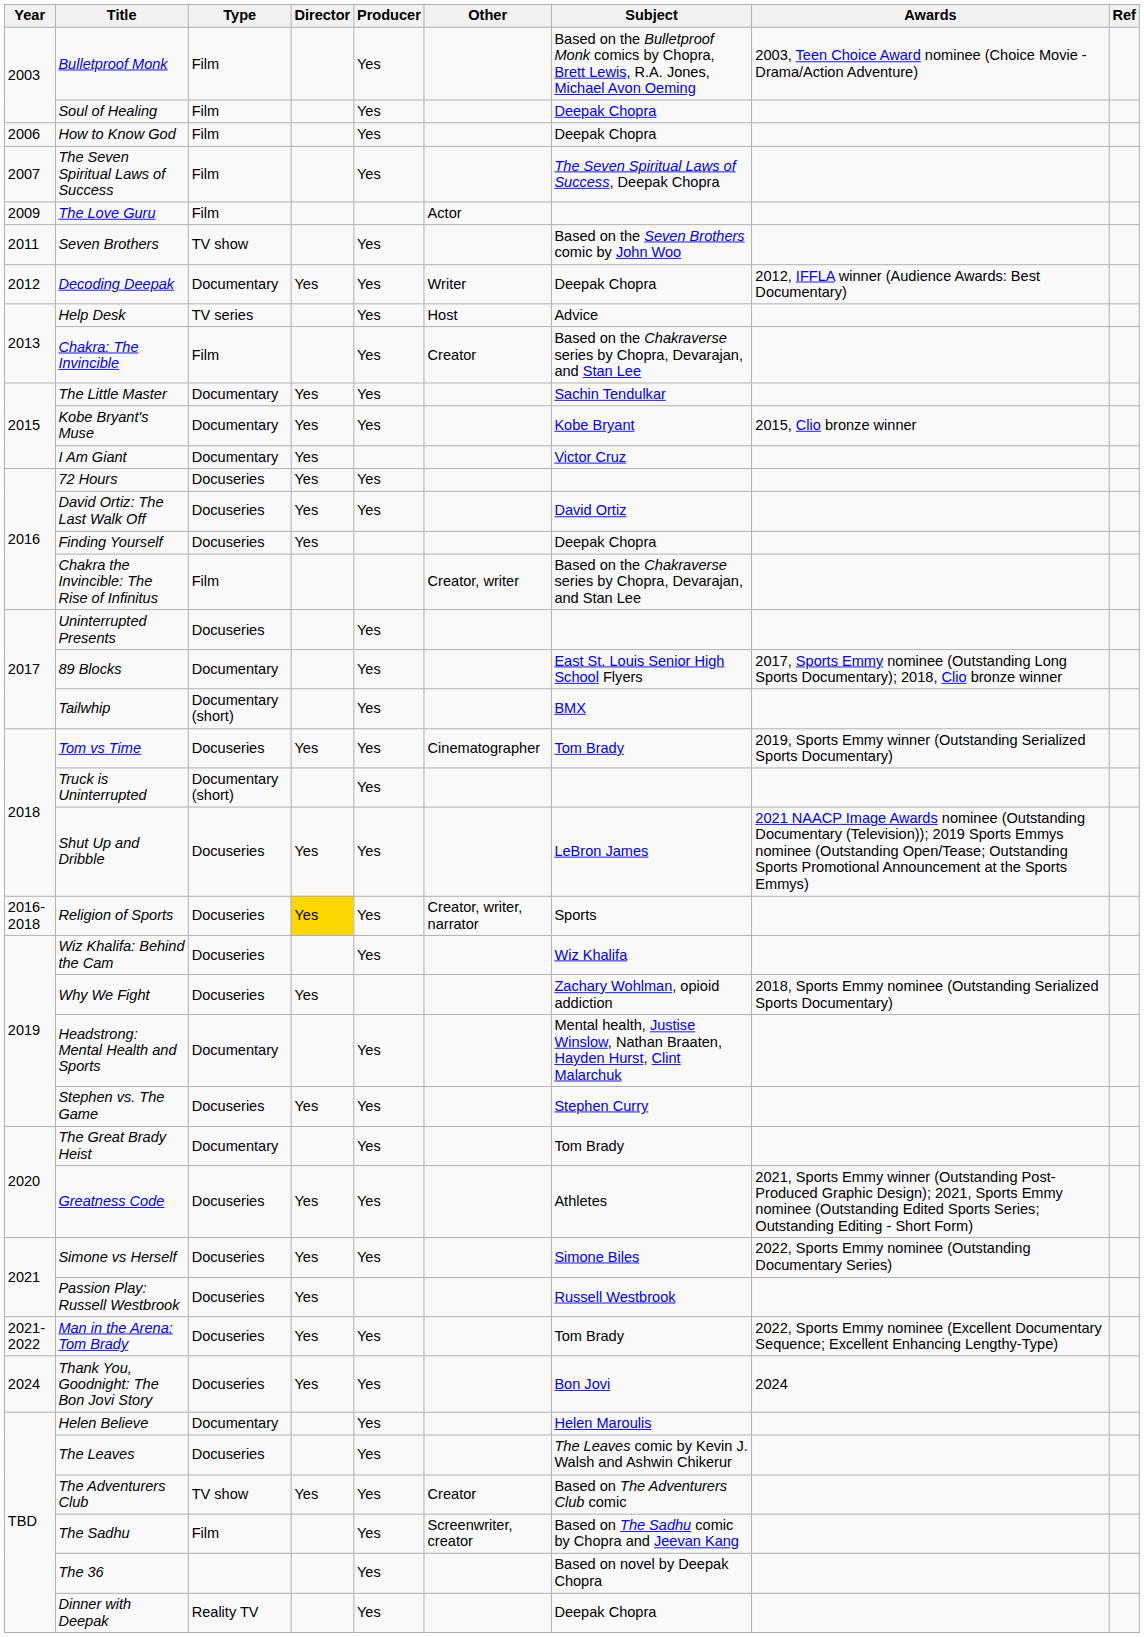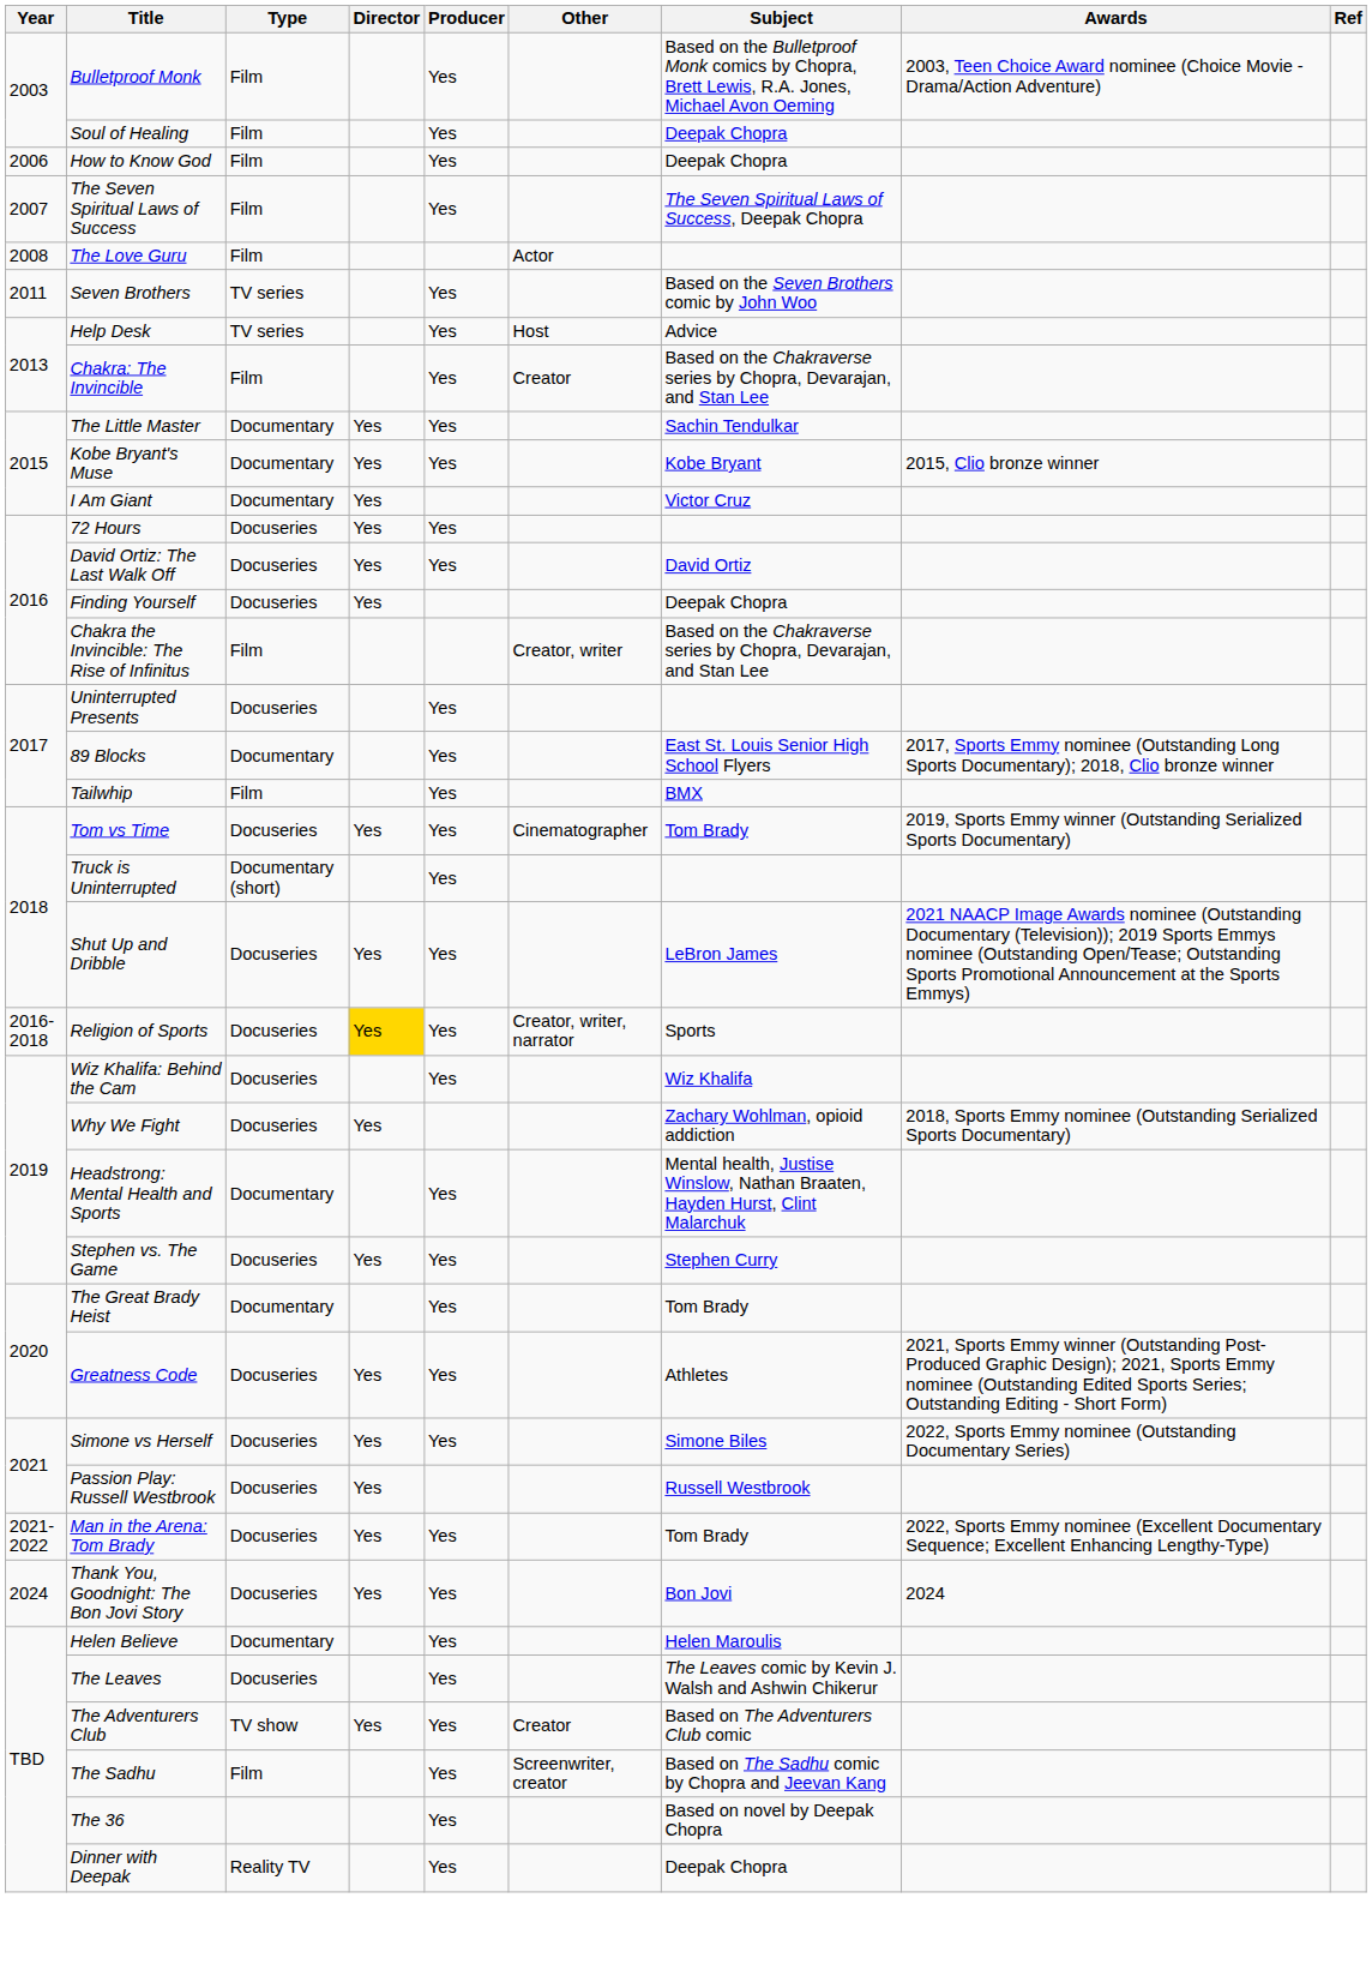 <table class="wikitable sortable">
 <tr>
 <th>Year</th>
 <th>Title</th>
 <th>Type</th>
 <th>Director</th>
 <th>Producer</th>
 <th>Other</th>
 <th>Subject</th>
 <th>Awards</th>
 <th>Ref</th>
 </tr>
 <tr>
 <td rowspan="2">2003</td>
 <td><em><a href='#'>Bulletproof Monk</a></em></td>
 <td>Film</td>
 <td></td>
 <td>Yes</td>
 <td></td>
 <td>Based on the <em>Bulletproof Monk</em> comics by Chopra, <a href='#'>Brett Lewis</a>, R.A. Jones, <a href='#'>Michael Avon Oeming</a></td>
 <td>2003, <a href='#'>Teen Choice Award</a> nominee (Choice Movie - Drama/Action Adventure)</td>
 <td></td>
 </tr>
 <tr>
 <td><em>Soul of Healing</em></td>
 <td>Film</td>
 <td></td>
 <td>Yes</td>
 <td></td>
 <td><a href='#'>Deepak Chopra</a></td>
 <td></td>
 <td></td>
 </tr>
 <tr>
 <td>2006</td>
 <td><em>How to Know God</em></td>
 <td>Film</td>
 <td></td>
 <td>Yes</td>
 <td></td>
 <td>Deepak Chopra</td>
 <td></td>
 <td></td>
 </tr>
 <tr>
 <td>2007</td>
 <td><em>The Seven Spiritual Laws of Success</em></td>
 <td>Film</td>
 <td></td>
 <td>Yes</td>
 <td></td>
 <td><em><a href='#'>The Seven Spiritual Laws of Success</a></em>, Deepak Chopra</td>
 <td></td>
 <td></td>
 </tr>
 <tr>
-<td>2009</td>
+<td>2008</td>
 <td><em><a href='#'>The Love Guru</a></em></td>
 <td>Film</td>
 <td></td>
 <td></td>
 <td>Actor</td>
 <td></td>
 <td></td>
 <td></td>
 </tr>
 <tr>
 <td>2011</td>
 <td><em>Seven Brothers</em></td>
-<td>TV show</td>
+<td>TV series</td>
 <td></td>
 <td>Yes</td>
 <td></td>
 <td>Based on the <em><a href='#'>Seven Brothers</a></em> comic by <a href='#'>John Woo</a></td>
 <td></td>
-<td></td>
-</tr>
-<tr>
-<td>2012</td>
-<td><em><a href='#'>Decoding Deepak</a></em></td>
-<td>Documentary</td>
-<td>Yes</td>
-<td>Yes</td>
-<td>Writer</td>
-<td>Deepak Chopra</td>
-<td>2012, <a href='#'>IFFLA</a> winner (Audience Awards: Best Documentary)</td>
 <td></td>
 </tr>
 <tr>
 <td rowspan="2">2013</td>
 <td><em>Help Desk</em></td>
 <td>TV series</td>
 <td></td>
 <td>Yes</td>
 <td>Host</td>
 <td>Advice</td>
 <td></td>
 <td></td>
 </tr>
 <tr>
 <td><em><a href='#'>Chakra: The Invincible</a></em></td>
 <td>Film</td>
 <td></td>
 <td>Yes</td>
 <td>Creator</td>
 <td>Based on the <em>Chakraverse</em> series by Chopra, Devarajan, and <a href='#'>Stan Lee</a></td>
 <td></td>
 <td></td>
 </tr>
 <tr>
 <td rowspan="3">2015</td>
 <td><em>The Little Master</em></td>
 <td>Documentary</td>
 <td>Yes</td>
 <td>Yes</td>
 <td></td>
 <td><a href='#'>Sachin Tendulkar</a></td>
 <td></td>
 <td></td>
 </tr>
 <tr>
 <td><em>Kobe Bryant's Muse</em></td>
 <td>Documentary</td>
 <td>Yes</td>
 <td>Yes</td>
 <td></td>
 <td><a href='#'>Kobe Bryant</a></td>
 <td>2015, <a href='#'>Clio</a> bronze winner</td>
 <td></td>
 </tr>
 <tr>
 <td><em>I Am Giant</em></td>
 <td>Documentary</td>
 <td>Yes</td>
 <td></td>
 <td></td>
 <td><a href='#'>Victor Cruz</a></td>
 <td></td>
 <td></td>
 </tr>
 <tr>
 <td rowspan="4">2016</td>
 <td><em>72 Hours</em></td>
 <td>Docuseries</td>
 <td>Yes</td>
 <td>Yes</td>
 <td></td>
 <td></td>
 <td></td>
 <td></td>
 </tr>
 <tr>
 <td><em>David Ortiz: The Last Walk Off</em></td>
 <td>Docuseries</td>
 <td>Yes</td>
 <td>Yes</td>
 <td></td>
 <td><a href='#'>David Ortiz</a></td>
 <td></td>
 <td></td>
 </tr>
 <tr>
 <td><em>Finding Yourself</em></td>
 <td>Docuseries</td>
 <td>Yes</td>
 <td></td>
 <td></td>
 <td>Deepak Chopra</td>
 <td></td>
 <td></td>
 </tr>
 <tr>
 <td><em>Chakra the Invincible: The Rise of Infinitus</em></td>
 <td>Film</td>
 <td></td>
 <td></td>
 <td>Creator, writer</td>
 <td>Based on the <em>Chakraverse</em> series by Chopra, Devarajan, and Stan Lee</td>
 <td></td>
 <td></td>
 </tr>
 <tr>
 <td rowspan="3">2017</td>
 <td><em>Uninterrupted Presents</em></td>
 <td>Docuseries</td>
 <td></td>
 <td>Yes</td>
 <td></td>
 <td></td>
 <td></td>
 <td></td>
 </tr>
 <tr>
 <td><em>89 Blocks</em></td>
 <td>Documentary</td>
 <td></td>
 <td>Yes</td>
 <td></td>
 <td><a href='#'>East St. Louis Senior High School</a> Flyers</td>
 <td>2017, <a href='#'>Sports Emmy</a> nominee (Outstanding Long Sports Documentary); 2018, <a href='#'>Clio</a> bronze winner</td>
 <td></td>
 </tr>
 <tr>
 <td><em>Tailwhip</em></td>
-<td>Documentary (short)</td>
+<td>Film</td>
 <td></td>
 <td>Yes</td>
 <td></td>
 <td><a href='#'>BMX</a></td>
 <td></td>
 <td></td>
 </tr>
 <tr>
 <td rowspan="3">2018</td>
 <td><em><a href='#'>Tom vs Time</a></em></td>
 <td>Docuseries</td>
 <td>Yes</td>
 <td>Yes</td>
 <td>Cinematographer</td>
 <td><a href='#'>Tom Brady</a></td>
 <td>2019, Sports Emmy winner (Outstanding Serialized Sports Documentary)</td>
 <td></td>
 </tr>
 <tr>
 <td><em>Truck is Uninterrupted</em></td>
 <td>Documentary (short)</td>
 <td></td>
 <td>Yes</td>
 <td></td>
 <td></td>
 <td></td>
 <td></td>
 </tr>
 <tr>
 <td><em>Shut Up and Dribble</em></td>
 <td>Docuseries</td>
 <td>Yes</td>
 <td>Yes</td>
 <td></td>
 <td><a href='#'>LeBron James</a></td>
 <td><a href='#'>2021 NAACP Image Awards</a> nominee (Outstanding Documentary (Television)); 2019 Sports Emmys nominee (Outstanding Open/Tease; Outstanding Sports Promotional Announcement at the Sports Emmys)</td>
 <td></td>
 </tr>
 <tr>
 <td>2016-2018</td>
 <td><em>Religion of Sports</em></td>
 <td>Docuseries</td>
 <td style="background: gold;">Yes</td>
 <td>Yes</td>
 <td>Creator, writer, narrator</td>
 <td>Sports</td>
 <td></td>
 <td></td>
 </tr>
 <tr>
 <td rowspan="4">2019</td>
 <td><em>Wiz Khalifa: Behind the Cam</em></td>
 <td>Docuseries</td>
 <td></td>
 <td>Yes</td>
 <td></td>
 <td><a href='#'>Wiz Khalifa</a></td>
 <td></td>
 <td></td>
 </tr>
 <tr>
 <td><em>Why We Fight</em></td>
 <td>Docuseries</td>
 <td>Yes</td>
 <td></td>
 <td></td>
 <td><a href='#'>Zachary Wohlman</a>, opioid addiction</td>
 <td>2018, Sports Emmy nominee (Outstanding Serialized Sports Documentary)</td>
 <td></td>
 </tr>
 <tr>
 <td><em>Headstrong: Mental Health and Sports</em></td>
 <td>Documentary</td>
 <td></td>
 <td>Yes</td>
 <td></td>
 <td>Mental health, <a href='#'>Justise Winslow</a>, Nathan Braaten, <a href='#'>Hayden Hurst</a>, <a href='#'>Clint Malarchuk</a></td>
 <td></td>
 <td></td>
 </tr>
 <tr>
 <td><em>Stephen vs. The Game</em></td>
 <td>Docuseries</td>
 <td>Yes</td>
 <td>Yes</td>
 <td></td>
 <td><a href='#'>Stephen Curry</a></td>
 <td></td>
 <td></td>
 </tr>
 <tr>
 <td rowspan="2">2020</td>
 <td><em>The Great Brady Heist</em></td>
 <td>Documentary</td>
 <td></td>
 <td>Yes</td>
 <td></td>
 <td>Tom Brady</td>
 <td></td>
 <td></td>
 </tr>
 <tr>
 <td><em><a href='#'>Greatness Code</a></em></td>
 <td>Docuseries</td>
 <td>Yes</td>
 <td>Yes</td>
 <td></td>
 <td>Athletes</td>
 <td>2021, Sports Emmy winner (Outstanding Post-Produced Graphic Design); 2021, Sports Emmy nominee (Outstanding Edited Sports Series; Outstanding Editing - Short Form)</td>
 <td></td>
 </tr>
 <tr>
 <td rowspan="2">2021</td>
 <td><em>Simone vs Herself</em></td>
 <td>Docuseries</td>
 <td>Yes</td>
 <td>Yes</td>
 <td></td>
 <td><a href='#'>Simone Biles</a></td>
 <td>2022, Sports Emmy nominee (Outstanding Documentary Series)</td>
 <td></td>
 </tr>
 <tr>
 <td><em>Passion Play: Russell Westbrook</em></td>
 <td>Docuseries</td>
 <td>Yes</td>
 <td></td>
 <td></td>
 <td><a href='#'>Russell Westbrook</a></td>
 <td></td>
 <td></td>
 </tr>
 <tr>
 <td>2021-2022</td>
 <td><em><a href='#'>Man in the Arena: Tom Brady</a></em></td>
 <td>Docuseries</td>
 <td>Yes</td>
 <td>Yes</td>
 <td></td>
 <td>Tom Brady</td>
 <td>2022, Sports Emmy nominee (Excellent Documentary Sequence; Excellent Enhancing Lengthy-Type)</td>
 <td></td>
 </tr>
 <tr>
 <td>2024</td>
 <td><em>Thank You, Goodnight: The Bon Jovi Story</em></td>
 <td>Docuseries</td>
 <td>Yes</td>
 <td>Yes</td>
 <td></td>
 <td><a href='#'>Bon Jovi</a></td>
 <td>2024</td>
 </tr>
 <tr>
 <td rowspan="6">TBD</td>
 <td><em>Helen Believe</em></td>
 <td>Documentary</td>
 <td></td>
 <td>Yes</td>
 <td></td>
 <td><a href='#'>Helen Maroulis</a></td>
 <td></td>
 <td></td>
 </tr>
 <tr>
 <td><em>The Leaves</em></td>
 <td>Docuseries</td>
 <td></td>
 <td>Yes</td>
 <td></td>
 <td><em>The Leaves</em> comic by Kevin J. Walsh and Ashwin Chikerur</td>
 <td></td>
 <td></td>
 </tr>
 <tr>
 <td><em>The Adventurers Club</em></td>
 <td>TV show</td>
 <td>Yes</td>
 <td>Yes</td>
 <td>Creator</td>
 <td>Based on <em>The Adventurers Club</em> comic</td>
 <td></td>
 <td></td>
 </tr>
 <tr>
 <td><em>The Sadhu</em></td>
 <td>Film</td>
 <td></td>
 <td>Yes</td>
 <td>Screenwriter, creator</td>
 <td>Based on <em><a href='#'>The Sadhu</a></em> comic by Chopra and <a href='#'>Jeevan Kang</a></td>
 <td></td>
 <td></td>
 </tr>
 <tr>
 <td><em>The 36</em></td>
 <td></td>
 <td></td>
 <td>Yes</td>
 <td></td>
 <td>Based on novel by Deepak Chopra</td>
 <td></td>
 <td></td>
 </tr>
 <tr>
 <td><em>Dinner with Deepak</em></td>
 <td>Reality TV</td>
 <td></td>
 <td>Yes</td>
 <td></td>
 <td>Deepak Chopra</td>
 <td></td>
 <td></td>
 </tr>
 </table>
